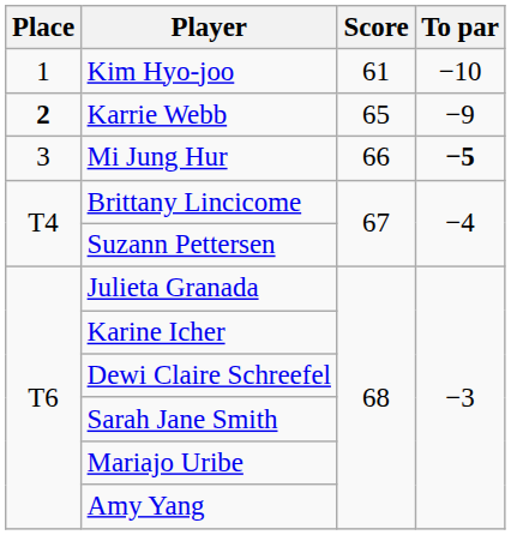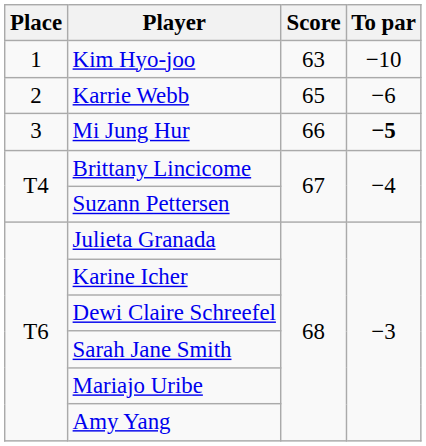 <table class="wikitable">
 <tr>
 <th>Place</th>
 <th>Player</th>
 <th>Score</th>
 <th>To par</th>
 </tr>
 <tr>
 <td align=center>1</td>
 <td> <a href='#'>Kim Hyo-joo</a></td>
-<td align=center>61</td>
+<td align=center>63</td>
 <td align=center>−10</td>
 </tr>
 <tr>
-<td align=center><strong>2</strong></td>
+<td align=center>2</td>
 <td> <a href='#'>Karrie Webb</a></td>
 <td align=center>65</td>
-<td align=center>−9</td>
+<td align=center>−6</td>
 </tr>
 <tr>
 <td align=center>3</td>
 <td> <a href='#'>Mi Jung Hur</a></td>
 <td align=center>66</td>
 <td align=center><strong>−5</strong></td>
 </tr>
 <tr>
 <td rowspan=2 align=center>T4</td>
 <td> <a href='#'>Brittany Lincicome</a></td>
 <td rowspan=2 align=center>67</td>
 <td rowspan=2 align=center>−4</td>
 </tr>
 <tr>
 <td> <a href='#'>Suzann Pettersen</a></td>
 </tr>
 <tr>
 <td rowspan=6 align=center>T6</td>
 <td> <a href='#'>Julieta Granada</a></td>
 <td rowspan=6 align=center>68</td>
 <td rowspan=6 align=center>−3</td>
 </tr>
 <tr>
 <td> <a href='#'>Karine Icher</a></td>
 </tr>
 <tr>
 <td> <a href='#'>Dewi Claire Schreefel</a></td>
 </tr>
 <tr>
 <td> <a href='#'>Sarah Jane Smith</a></td>
 </tr>
 <tr>
 <td> <a href='#'>Mariajo Uribe</a></td>
 </tr>
 <tr>
 <td> <a href='#'>Amy Yang</a></td>
 </tr>
 </table>
